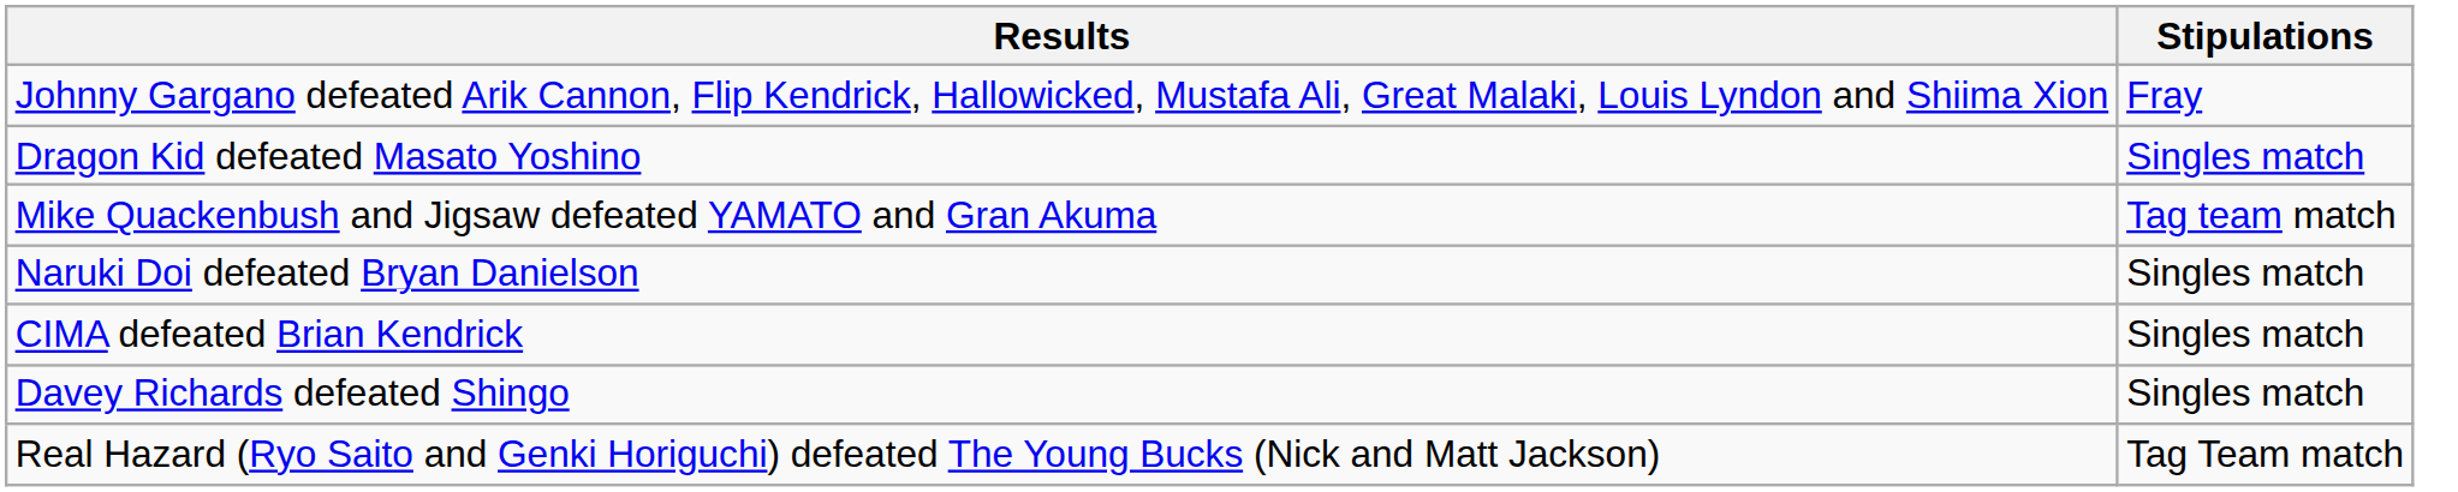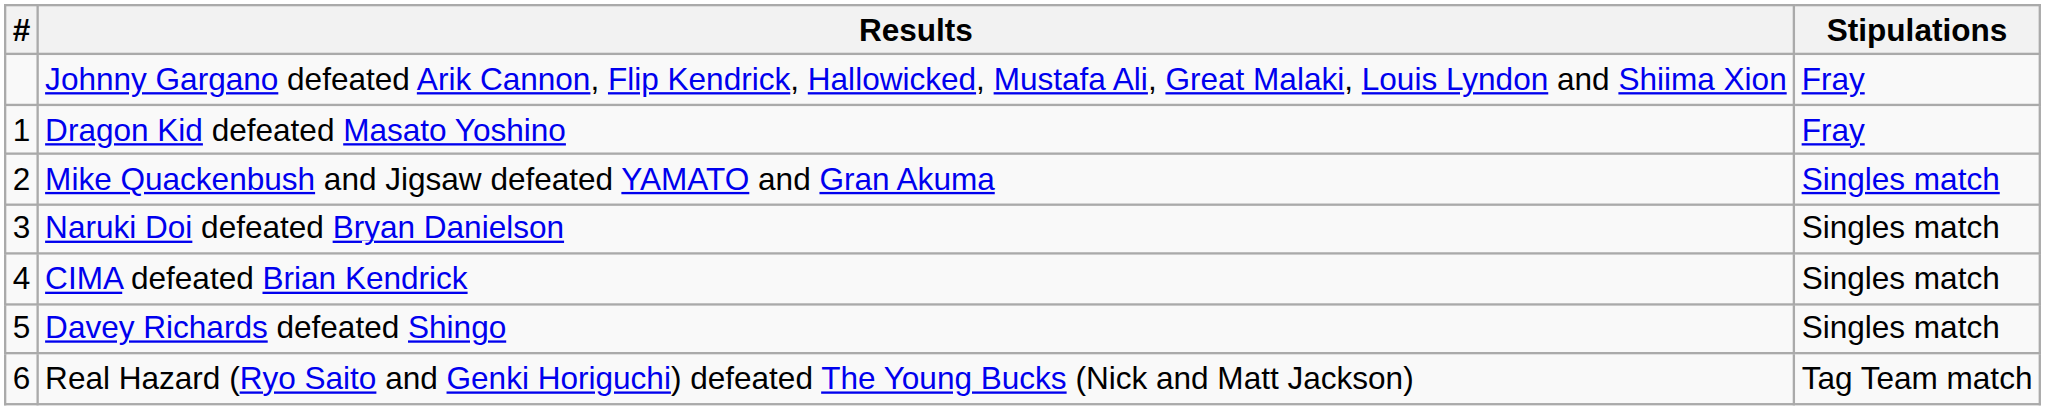 <table style="font-size: 85%" class="wikitable">
 <tr>
+<th><strong>#</strong></th>
 <th><strong>Results</strong></th>
 <th><strong>Stipulations</strong><br></th>
 </tr>
 <tr>
+<td></td>
 <td><a href='#'>Johnny Gargano</a> defeated <a href='#'>Arik Cannon</a>, <a href='#'>Flip Kendrick</a>, <a href='#'>Hallowicked</a>, <a href='#'>Mustafa Ali</a>, <a href='#'>Great Malaki</a>, <a href='#'>Louis Lyndon</a> and <a href='#'>Shiima Xion</a></td>
 <td><a href='#'>Fray</a></td>
 </tr>
 <tr>
+<td>1</td>
 <td><a href='#'>Dragon Kid</a> defeated <a href='#'>Masato Yoshino</a></td>
+<td><a href='#'>Fray</a></td>
+</tr>
+<tr>
+<td>2</td>
+<td><a href='#'>Mike Quackenbush</a> and Jigsaw defeated <a href='#'>YAMATO</a> and <a href='#'>Gran Akuma</a></td>
 <td><a href='#'>Singles match</a></td>
 </tr>
 <tr>
-<td><a href='#'>Mike Quackenbush</a> and Jigsaw defeated <a href='#'>YAMATO</a> and <a href='#'>Gran Akuma</a></td>
-<td><a href='#'>Tag team</a> match</td>
-</tr>
-<tr>
+<td>3</td>
 <td><a href='#'>Naruki Doi</a> defeated <a href='#'>Bryan Danielson</a></td>
 <td>Singles match</td>
 </tr>
 <tr>
+<td>4</td>
 <td><a href='#'>CIMA</a> defeated <a href='#'>Brian Kendrick</a></td>
 <td>Singles match</td>
 </tr>
 <tr>
+<td>5</td>
 <td><a href='#'>Davey Richards</a> defeated <a href='#'>Shingo</a></td>
 <td>Singles match</td>
 </tr>
 <tr>
+<td>6</td>
 <td>Real Hazard (<a href='#'>Ryo Saito</a> and <a href='#'>Genki Horiguchi</a>) defeated <a href='#'>The Young Bucks</a> (Nick and Matt Jackson)</td>
 <td>Tag Team match</td>
 </tr>
 </table>
